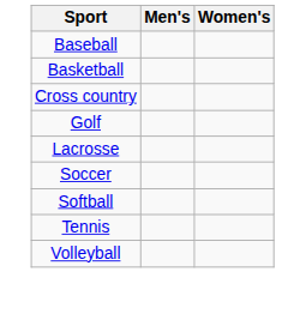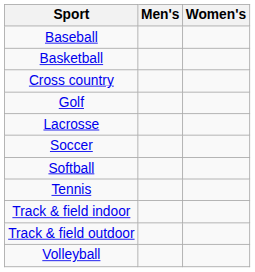 <table class="wikitable" style="margin:auto; text-align:center">
 <tr>
 <th>Sport</th>
 <th>Men's</th>
 <th>Women's</th>
 </tr>
 <tr>
 <td><a href='#'>Baseball</a></td>
 <td></td>
 <td></td>
 </tr>
 <tr>
 <td><a href='#'>Basketball</a></td>
 <td></td>
 <td></td>
 </tr>
 <tr>
 <td><a href='#'>Cross country</a></td>
 <td></td>
 <td></td>
 </tr>
 <tr>
 <td><a href='#'>Golf</a></td>
 <td></td>
 <td></td>
 </tr>
 <tr>
 <td><a href='#'>Lacrosse</a></td>
 <td></td>
 <td></td>
 </tr>
 <tr>
 <td><a href='#'>Soccer</a></td>
 <td></td>
 <td></td>
 </tr>
 <tr>
 <td><a href='#'>Softball</a></td>
 <td></td>
 <td></td>
 </tr>
 <tr>
 <td><a href='#'>Tennis</a></td>
 <td></td>
 <td></td>
 </tr>
 <tr>
+<td><a href='#'>Track & field indoor</a></td>
+<td></td>
+<td></td>
+</tr>
+<tr>
+<td><a href='#'>Track & field outdoor</a></td>
+<td></td>
+<td></td>
+</tr>
+<tr>
 <td><a href='#'>Volleyball</a></td>
 <td></td>
 <td></td>
 </tr>
 </table>
